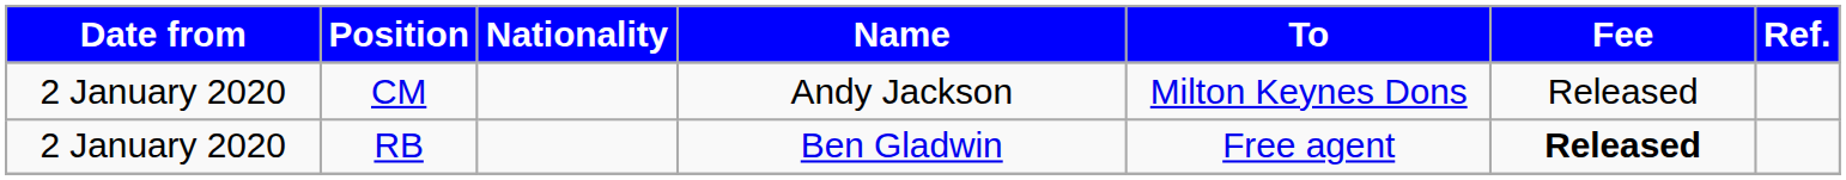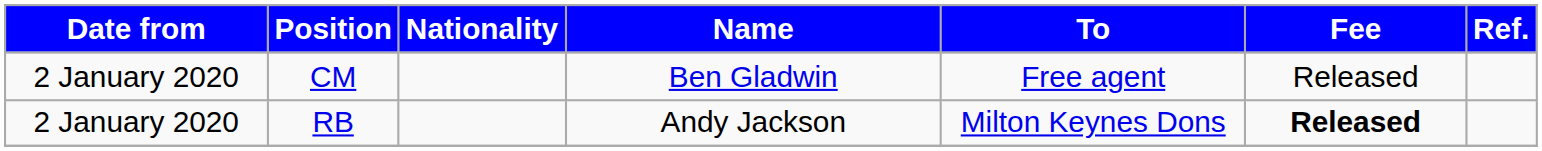 <table class="wikitable"  style="text-align:center; font-size:90%; ">
 <tr>
 <th style="background:#0000FF; color:white; width:120px;">Date from</th>
 <th style="background:#0000FF; color:white; width:50px;">Position</th>
 <th style="background:#0000FF; color:white; width:50px;">Nationality</th>
 <th style="background:#0000FF; color:white; width:175px;">Name</th>
 <th style="background:#0000FF; color:white; width:140px;">To</th>
 <th style="background:#0000FF; color:white; width:100px;">Fee</th>
 <th style="background:#0000FF; color:white; width:25px;">Ref.</th>
 </tr>
 <tr>
 <td>2 January 2020</td>
 <td><a href='#'>CM</a></td>
 <td></td>
-<td>Andy Jackson</td>
-<td> <a href='#'>Milton Keynes Dons</a></td>
+<td><a href='#'>Ben Gladwin</a></td>
+<td> <a href='#'>Free agent</a></td>
 <td>Released</td>
 <td></td>
 </tr>
 <tr>
 <td>2 January 2020</td>
 <td><a href='#'>RB</a></td>
 <td></td>
-<td><a href='#'>Ben Gladwin</a></td>
-<td> <a href='#'>Free agent</a></td>
+<td>Andy Jackson</td>
+<td> <a href='#'>Milton Keynes Dons</a></td>
 <td><strong>Released</strong></td>
 <td></td>
 </tr>
 <tr>
 </tr>
 </table>
